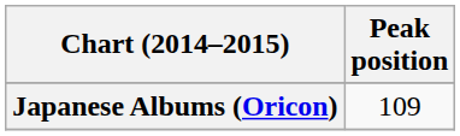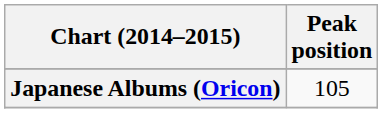 <table class="wikitable sortable plainrowheaders" style="text-align:center">
 <tr>
 <th scope="col">Chart (2014–2015)</th>
 <th scope="col">Peak<br>position</th>
 </tr>
 <tr>
 </tr>
 <tr>
 </tr>
 <tr>
 </tr>
 <tr>
 </tr>
 <tr>
 </tr>
 <tr>
 </tr>
 <tr>
 </tr>
 <tr>
 </tr>
 <tr>
 </tr>
 <tr>
 </tr>
 <tr>
 <th scope="row">Japanese Albums (<a href='#'>Oricon</a>)</th>
-<td>109</td>
+<td>105</td>
 </tr>
 <tr>
 </tr>
 <tr>
 </tr>
 <tr>
 </tr>
 <tr>
 </tr>
 <tr>
 </tr>
 <tr>
 </tr>
 <tr>
 </tr>
 <tr>
 </tr>
 </table>
